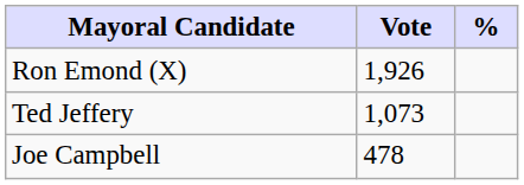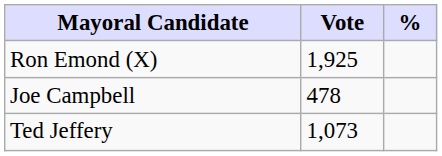 <table class="wikitable">
 <tr>
 <th style="background:#ddf; width:200px;">Mayoral Candidate</th>
 <th style="background:#ddf; width:50px;">Vote</th>
 <th style="background:#ddf; width:30px;">%</th>
 </tr>
 <tr>
 <td>Ron Emond (X)</td>
-<td>1,926</td>
+<td>1,925</td>
+<td></td>
+</tr>
+<tr>
+<td>Joe Campbell</td>
+<td>478</td>
 <td></td>
 </tr>
 <tr>
 <td>Ted Jeffery</td>
 <td>1,073</td>
 <td></td>
 </tr>
-<tr>
-<td>Joe Campbell</td>
-<td>478</td>
-<td></td>
-</tr>
 </table>
